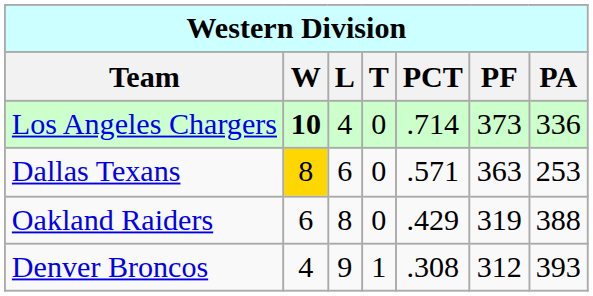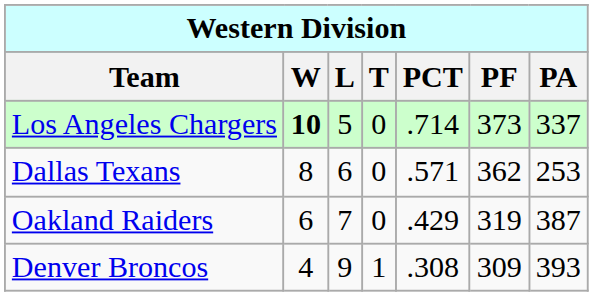 <table class="wikitable" style="text-align:center">
 <tr bgcolor="#ccffff">
 <td colspan="7" align="center"><strong>Western Division</strong></td>
 </tr>
 <tr bgcolor="#efefef">
 <th>Team</th>
 <th>W</th>
 <th>L</th>
 <th>T</th>
 <th>PCT</th>
 <th>PF</th>
 <th>PA</th>
 </tr>
 <tr style="background:#ccffcc">
 <td align="left"><a href='#'>Los Angeles Chargers</a></td>
 <td><strong>10</strong></td>
-<td>4</td>
+<td>5</td>
 <td>0</td>
 <td>.714</td>
 <td>373</td>
-<td>336</td>
+<td>337</td>
 </tr>
 <tr>
 <td align="left"><a href='#'>Dallas Texans</a></td>
-<td style="background: gold;">8</td>
+<td>8</td>
 <td>6</td>
 <td>0</td>
 <td>.571</td>
-<td>363</td>
+<td>362</td>
 <td>253</td>
 </tr>
 <tr>
 <td align="left"><a href='#'>Oakland Raiders</a></td>
 <td>6</td>
-<td>8</td>
+<td>7</td>
 <td>0</td>
 <td>.429</td>
 <td>319</td>
-<td>388</td>
+<td>387</td>
 </tr>
 <tr>
 <td align="left"><a href='#'>Denver Broncos</a></td>
 <td>4</td>
 <td>9</td>
 <td>1</td>
 <td>.308</td>
-<td>312</td>
+<td>309</td>
 <td>393</td>
 </tr>
 </table>
